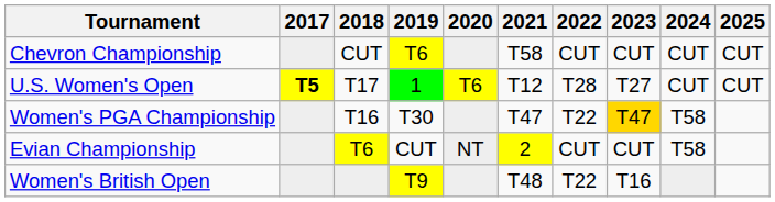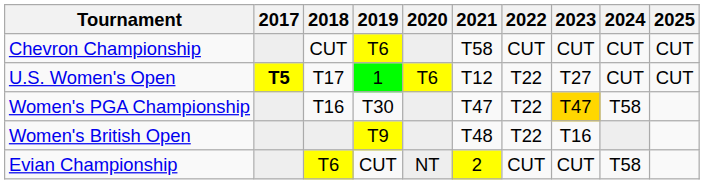 <table class="wikitable" style="font-size:95%;text-align:center;">
 <tr>
 <th>Tournament</th>
 <th>2017</th>
 <th>2018</th>
 <th>2019</th>
 <th>2020</th>
 <th>2021</th>
 <th>2022</th>
 <th>2023</th>
 <th>2024</th>
 <th>2025</th>
 </tr>
 <tr>
 <td align=left><a href='#'>Chevron Championship</a></td>
 <td style="background:#eeeeee;"></td>
 <td>CUT</td>
 <td style="background:yellow;">T6</td>
 <td style="background:#eeeeee;"></td>
 <td>T58</td>
 <td>CUT</td>
 <td>CUT</td>
 <td>CUT</td>
 <td>CUT</td>
 </tr>
 <tr>
 <td align=left><a href='#'>U.S. Women's Open</a></td>
 <td style="background:yellow;"><strong>T5</strong></td>
 <td>T17</td>
 <td style="background:lime;">1</td>
 <td style="background:yellow;">T6</td>
 <td>T12</td>
-<td>T28</td>
+<td>T22</td>
 <td>T27</td>
 <td>CUT</td>
 <td>CUT</td>
 </tr>
 <tr>
 <td align=left><a href='#'>Women's PGA Championship</a></td>
 <td style="background:#eeeeee;"></td>
 <td>T16</td>
 <td>T30</td>
 <td style="background:#eeeeee;"></td>
 <td>T47</td>
 <td>T22</td>
 <td style="background: gold;">T47</td>
 <td>T58</td>
 <td></td>
 </tr>
 <tr>
+<td align=left><a href='#'>Women's British Open</a></td>
+<td style="background:#eeeeee;"></td>
+<td style="background:#eeeeee;"></td>
+<td style="background:yellow;">T9</td>
+<td style="background:#eeeeee;"></td>
+<td>T48</td>
+<td>T22</td>
+<td>T16</td>
+<td style="background:#eeeeee;"></td>
+<td></td>
+</tr>
+<tr>
 <td align=left><a href='#'>Evian Championship</a></td>
 <td style="background:#eeeeee;"></td>
 <td style="background:yellow;">T6</td>
 <td>CUT</td>
 <td style="background:#eeeeee;">NT</td>
 <td style="background:yellow;">2</td>
 <td>CUT</td>
 <td>CUT</td>
 <td>T58</td>
 <td></td>
 </tr>
-<tr>
-<td align=left><a href='#'>Women's British Open</a></td>
-<td style="background:#eeeeee;"></td>
-<td style="background:#eeeeee;"></td>
-<td style="background:yellow;">T9</td>
-<td style="background:#eeeeee;"></td>
-<td>T48</td>
-<td>T22</td>
-<td>T16</td>
-<td style="background:#eeeeee;"></td>
-<td></td>
-</tr>
 </table>
